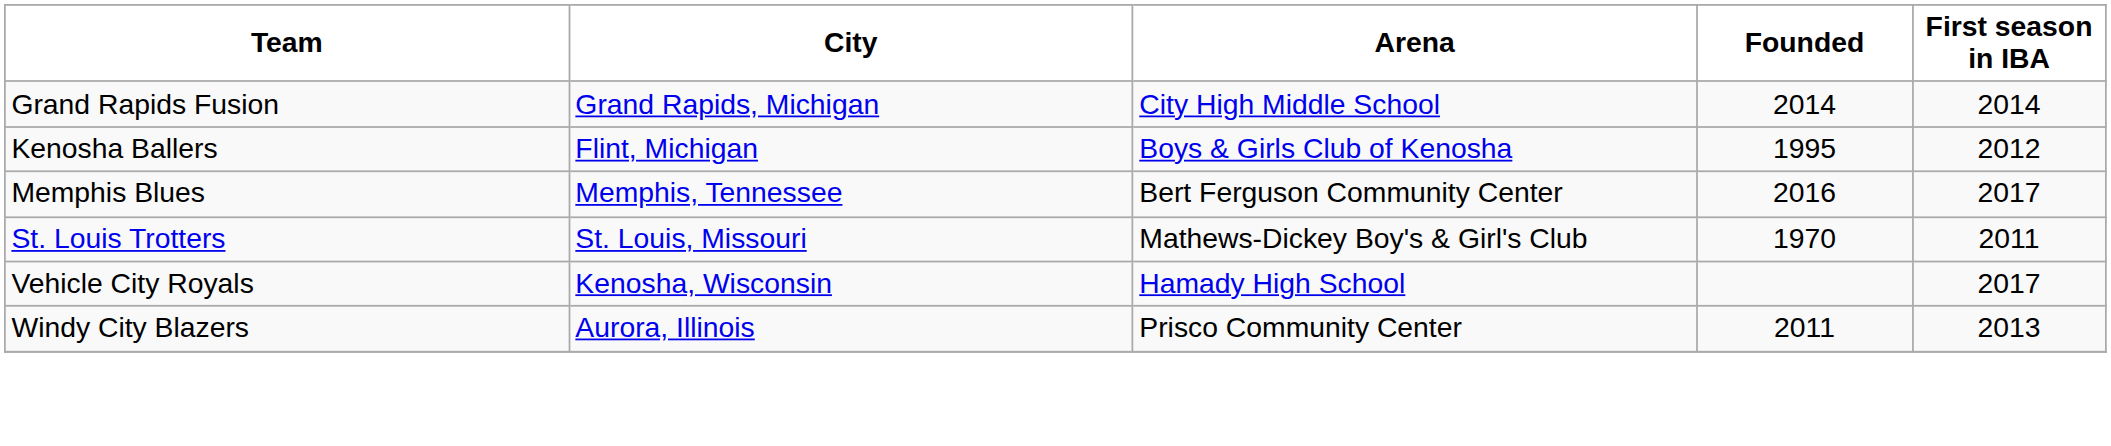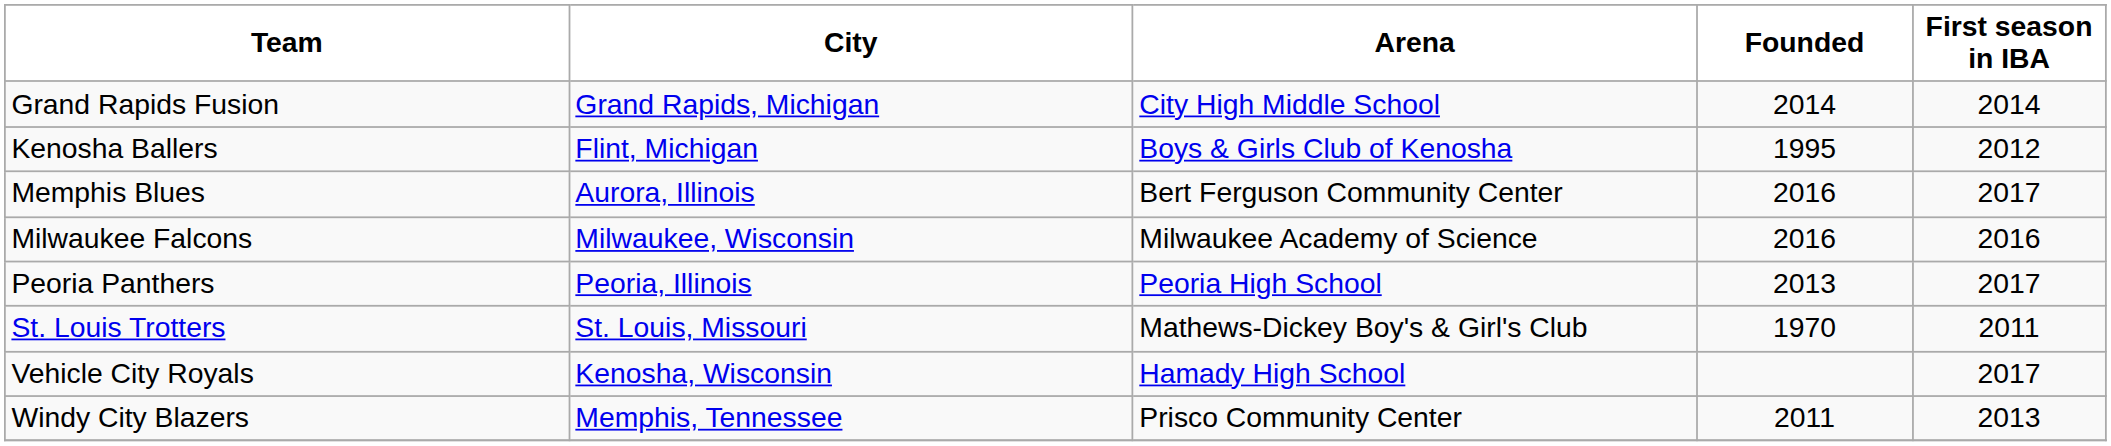 <table class="wikitable" style="width:75%; text-align:left">
 <tr>
 <th style="width:15%; background:white">Team</th>
 <th style="width:15%; background:white">City</th>
 <th style="width:15%; background:white">Arena</th>
 <th style="width:5%; background:white">Founded</th>
 <th style="width:5%; background:white">First season in IBA</th>
 </tr>
 <tr>
 <td>Grand Rapids Fusion</td>
 <td><a href='#'>Grand Rapids, Michigan</a></td>
 <td><a href='#'>City High Middle School</a></td>
 <td align=center>2014</td>
 <td align=center>2014</td>
 </tr>
 <tr>
 <td>Kenosha Ballers</td>
 <td><a href='#'>Flint, Michigan</a></td>
 <td><a href='#'>Boys & Girls Club of Kenosha</a></td>
 <td align="center">1995</td>
 <td align="center">2012</td>
 </tr>
 <tr>
 <td>Memphis Blues</td>
-<td><a href='#'>Memphis, Tennessee</a></td>
+<td><a href='#'>Aurora, Illinois</a></td>
 <td>Bert Ferguson Community Center</td>
 <td align=center>2016</td>
 <td align=center>2017</td>
+</tr>
+<tr>
+<td>Milwaukee Falcons</td>
+<td><a href='#'>Milwaukee, Wisconsin</a></td>
+<td>Milwaukee Academy of Science</td>
+<td align="center">2016</td>
+<td align="center">2016</td>
+</tr>
+<tr>
+<td>Peoria Panthers</td>
+<td><a href='#'>Peoria, Illinois</a></td>
+<td><a href='#'>Peoria High School</a></td>
+<td align="center">2013</td>
+<td align="center">2017</td>
 </tr>
 <tr>
 <td><a href='#'>St. Louis Trotters</a></td>
 <td><a href='#'>St. Louis, Missouri</a></td>
 <td>Mathews-Dickey Boy's & Girl's Club</td>
 <td align="center">1970</td>
 <td align="center">2011</td>
 </tr>
 <tr>
 <td>Vehicle City Royals</td>
 <td><a href='#'>Kenosha, Wisconsin</a></td>
 <td><a href='#'>Hamady High School</a></td>
 <td align="center"></td>
 <td align="center">2017</td>
 </tr>
 <tr>
 <td>Windy City Blazers</td>
-<td><a href='#'>Aurora, Illinois</a></td>
+<td><a href='#'>Memphis, Tennessee</a></td>
 <td>Prisco Community Center</td>
 <td align=center>2011</td>
 <td align=center>2013</td>
 </tr>
 <tr>
 </tr>
 </table>
